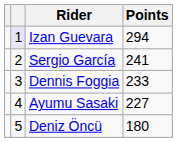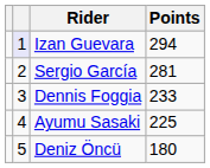 <table class="wikitable" style="font-size: 85%;">
 <tr>
 <th></th>
 <th></th>
 <th>Rider</th>
 <th>Points</th>
 </tr>
 <tr>
 <td></td>
 <td align=center style="background: lavender;">1</td>
 <td> <a href='#'>Izan Guevara</a></td>
 <td align=left>294</td>
 </tr>
 <tr>
 <td></td>
 <td align=center>2</td>
 <td> <a href='#'>Sergio García</a></td>
-<td align=left>241</td>
+<td align=left>281</td>
 </tr>
 <tr>
 <td></td>
 <td align=center>3</td>
 <td> <a href='#'>Dennis Foggia</a></td>
 <td align=left>233</td>
 </tr>
 <tr>
 <td></td>
 <td align=center>4</td>
 <td> <a href='#'>Ayumu Sasaki</a></td>
-<td align=left>227</td>
+<td align=left>225</td>
 </tr>
 <tr>
 <td></td>
 <td align=center>5</td>
 <td> <a href='#'>Deniz Öncü</a></td>
 <td align=left>180</td>
 </tr>
 </table>
